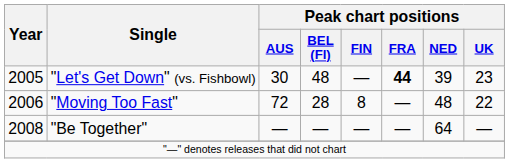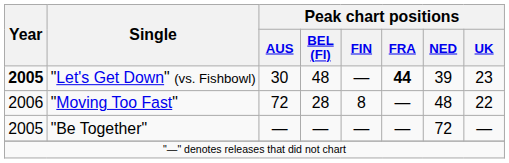 <table class="wikitable" style="text-align:center;">
 <tr>
 <th rowspan="2">Year</th>
 <th rowspan="2">Single</th>
 <th colspan="6">Peak chart positions</th>
 </tr>
 <tr style="font-size:smaller;">
 <th style="width:35px;"><a href='#'>AUS</a><br></th>
 <th style="width:35px;"><a href='#'>BEL<br>(Fl)</a><br></th>
 <th style="width:35px;"><a href='#'>FIN</a><br></th>
 <th style="width:35px;"><a href='#'>FRA</a><br></th>
 <th style="width:35px;"><a href='#'>NED</a><br></th>
 <th style="width:35px;"><a href='#'>UK</a><br></th>
 </tr>
 <tr>
-<td>2005</td>
+<td><strong>2005</strong></td>
 <td style="text-align:left;">"<a href='#'>Let's Get Down</a>" <small>(vs. Fishbowl)</small></td>
 <td>30</td>
 <td>48</td>
 <td>—</td>
 <td><strong>44</strong></td>
 <td>39</td>
 <td>23</td>
 </tr>
 <tr>
 <td>2006</td>
 <td style="text-align:left;">"<a href='#'>Moving Too Fast</a>"</td>
 <td>72</td>
 <td>28</td>
 <td>8</td>
 <td>—</td>
 <td>48</td>
 <td>22</td>
 </tr>
 <tr>
-<td>2008</td>
+<td>2005</td>
 <td style="text-align:left;">"Be Together"</td>
 <td>—</td>
 <td>—</td>
 <td>—</td>
 <td>—</td>
-<td>64</td>
+<td>72</td>
 <td>—</td>
 </tr>
 <tr>
 </tr>
 <tr>
 <td colspan="14" style="font-size:8pt">"—" denotes releases that did not chart</td>
 </tr>
 </table>
